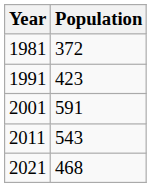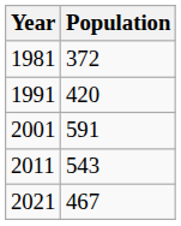 <table class=wikitable>
 <tr>
 <th>Year</th>
 <th>Population</th>
 </tr>
 <tr ---->
 <td>1981</td>
 <td>372</td>
 </tr>
 <tr ---->
 <td>1991</td>
-<td>423</td>
+<td>420</td>
 </tr>
 <tr ---->
 <td>2001</td>
 <td>591</td>
 </tr>
 <tr ---->
 <td>2011</td>
 <td>543</td>
 </tr>
 <tr ---->
 <td>2021</td>
-<td>468</td>
+<td>467</td>
 </tr>
 </table>
